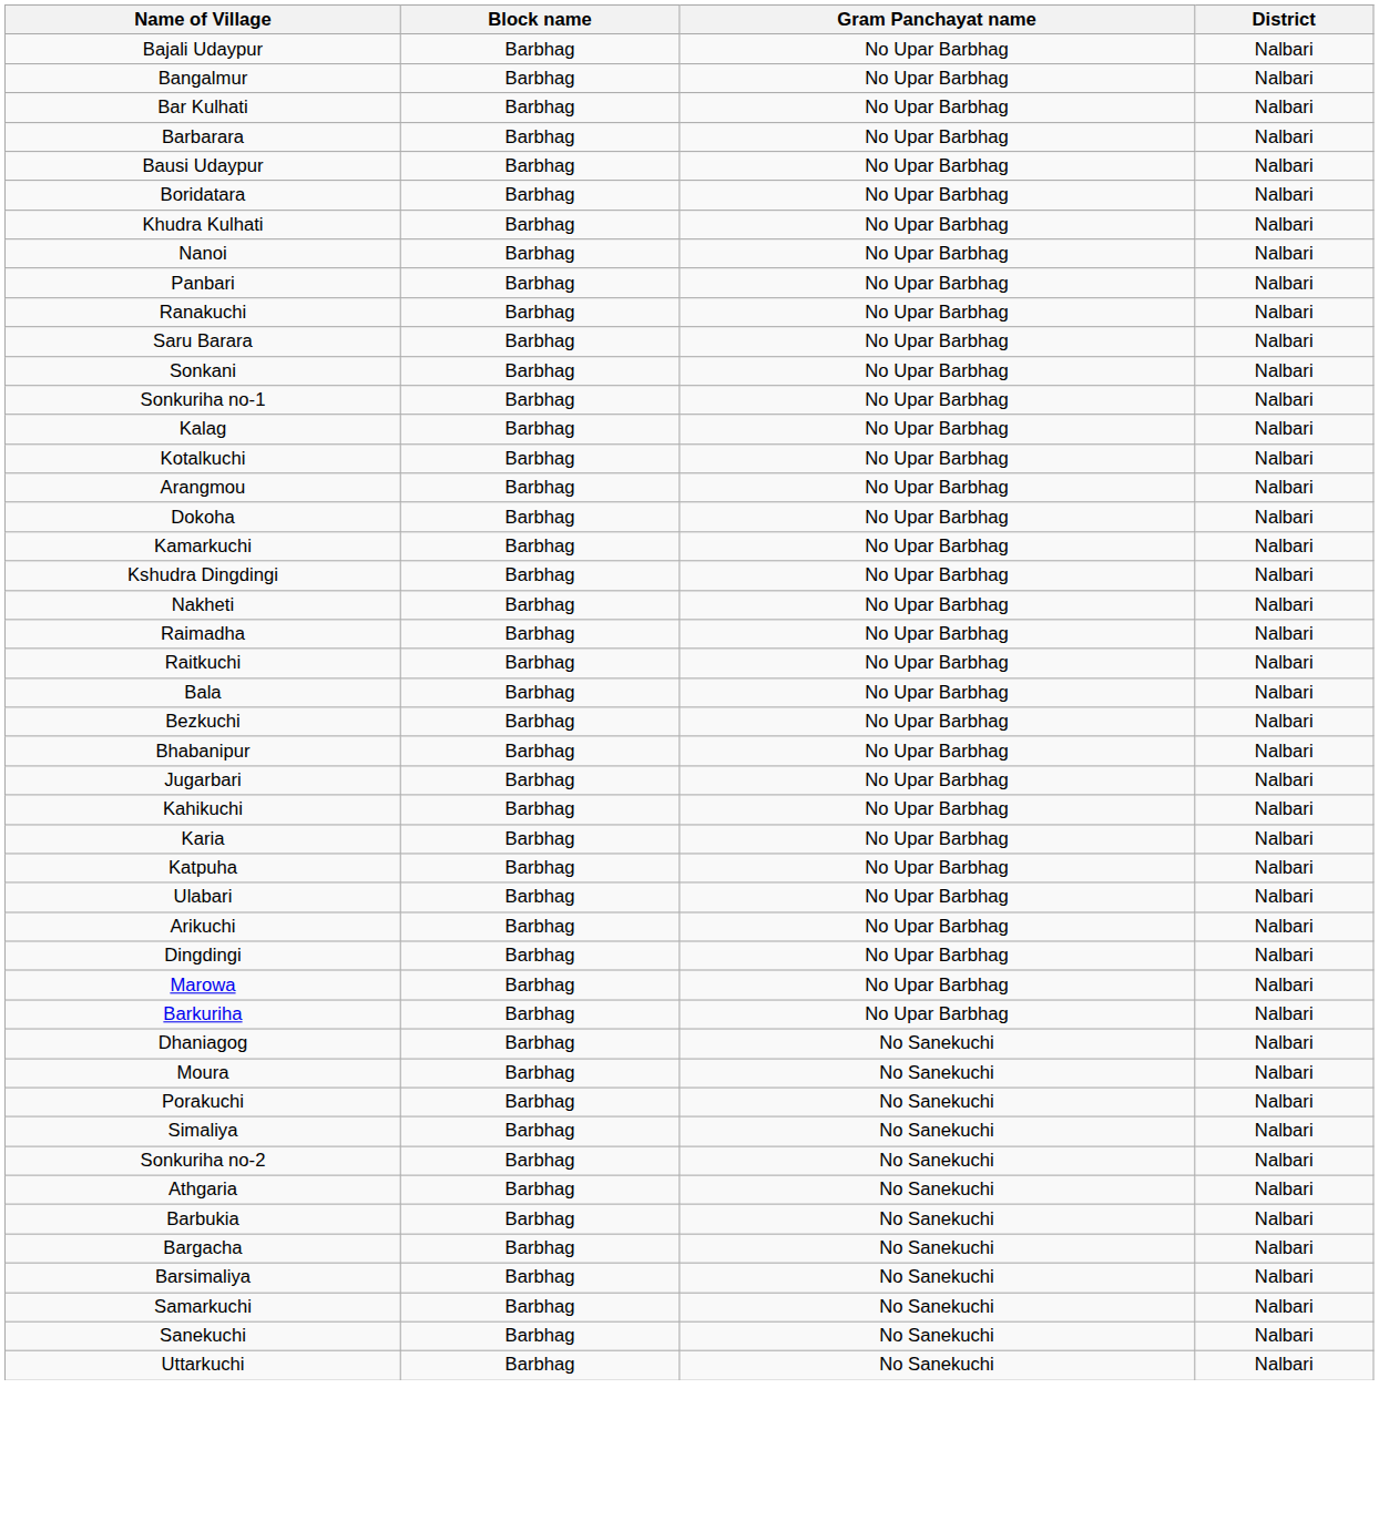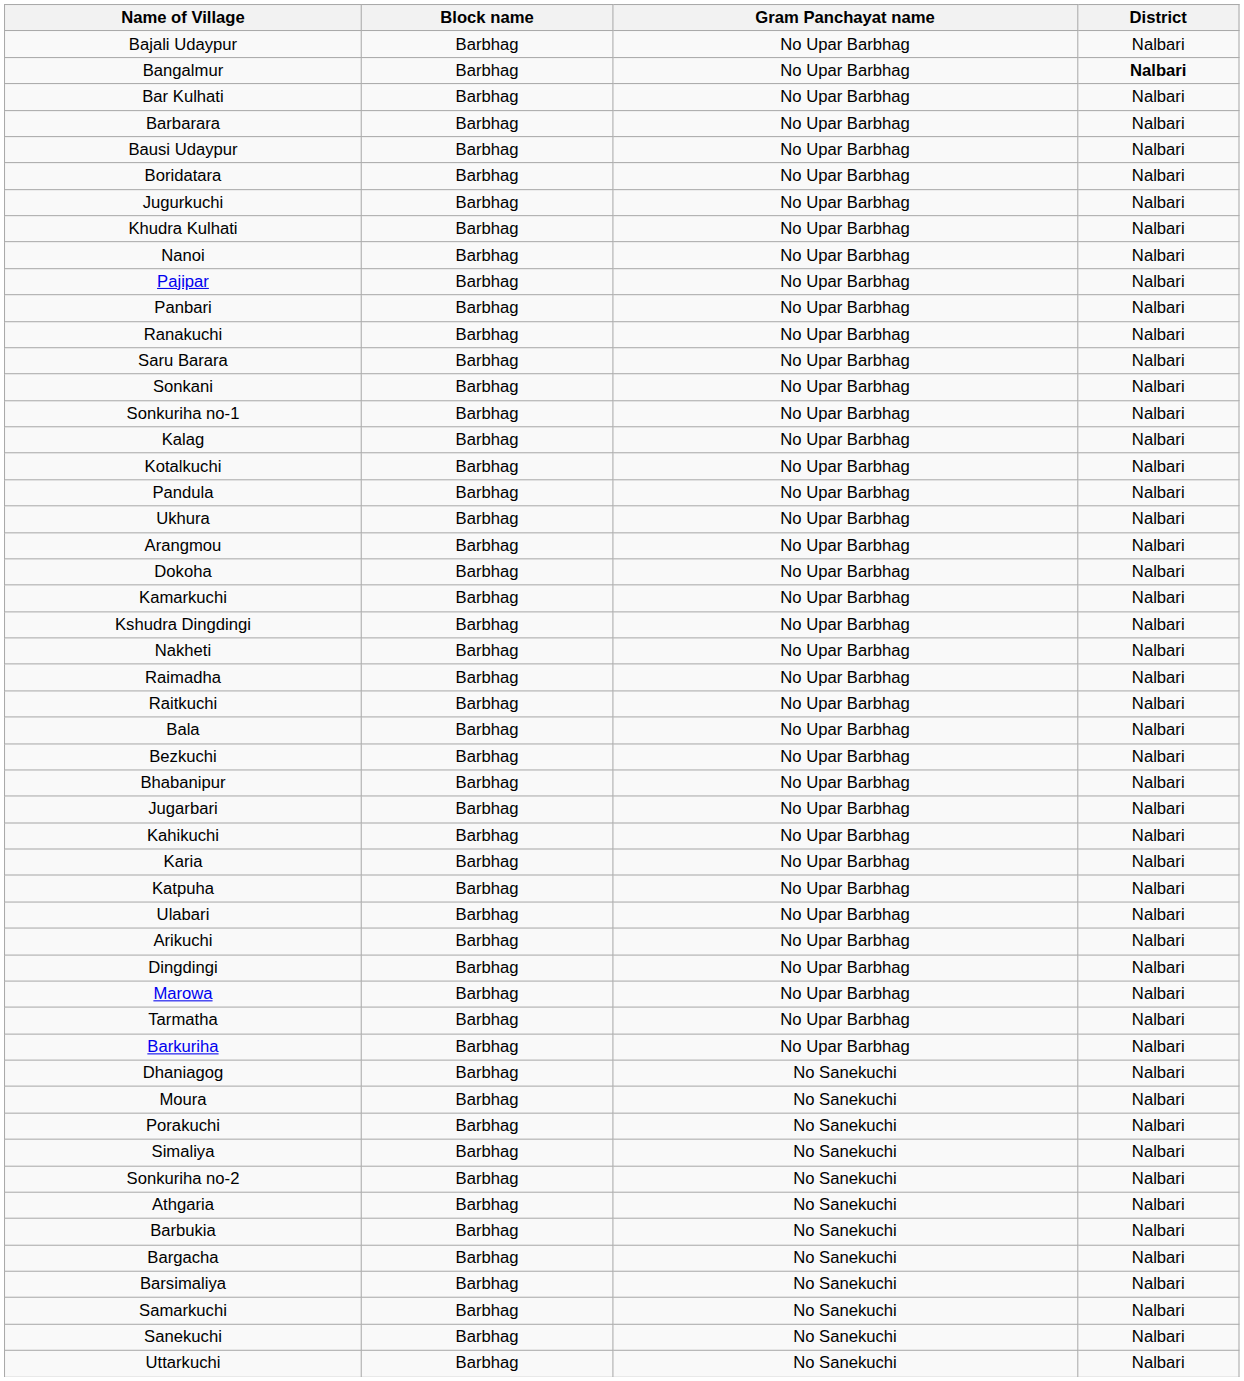 <table class="wikitable" style="text-align:center; width:75%;" align="center">
 <tr>
 <th scope="col">Name of Village</th>
 <th scope="col">Block name</th>
 <th scope="col">Gram Panchayat name</th>
 <th scope="col">District</th>
 </tr>
 <tr>
 <td>Bajali Udaypur</td>
 <td>Barbhag</td>
 <td>No Upar Barbhag</td>
 <td>Nalbari</td>
 </tr>
 <tr>
 <td>Bangalmur</td>
 <td>Barbhag</td>
 <td>No Upar Barbhag</td>
-<td>Nalbari</td>
+<td><strong>Nalbari</strong></td>
 </tr>
 <tr>
 <td>Bar Kulhati</td>
 <td>Barbhag</td>
 <td>No Upar Barbhag</td>
 <td>Nalbari</td>
 </tr>
 <tr>
 <td>Barbarara</td>
 <td>Barbhag</td>
 <td>No Upar Barbhag</td>
 <td>Nalbari</td>
 </tr>
 <tr>
 <td>Bausi Udaypur</td>
 <td>Barbhag</td>
 <td>No Upar Barbhag</td>
 <td>Nalbari</td>
 </tr>
 <tr>
 <td>Boridatara</td>
 <td>Barbhag</td>
 <td>No Upar Barbhag</td>
 <td>Nalbari</td>
 </tr>
 <tr>
+<td>Jugurkuchi</td>
+<td>Barbhag</td>
+<td>No Upar Barbhag</td>
+<td>Nalbari</td>
+</tr>
+<tr>
 <td>Khudra Kulhati</td>
 <td>Barbhag</td>
 <td>No Upar Barbhag</td>
 <td>Nalbari</td>
 </tr>
 <tr>
 <td>Nanoi</td>
+<td>Barbhag</td>
+<td>No Upar Barbhag</td>
+<td>Nalbari</td>
+</tr>
+<tr>
+<td><a href='#'>Pajipar</a></td>
 <td>Barbhag</td>
 <td>No Upar Barbhag</td>
 <td>Nalbari</td>
 </tr>
 <tr>
 <td>Panbari</td>
 <td>Barbhag</td>
 <td>No Upar Barbhag</td>
 <td>Nalbari</td>
 </tr>
 <tr>
 <td>Ranakuchi</td>
 <td>Barbhag</td>
 <td>No Upar Barbhag</td>
 <td>Nalbari</td>
 </tr>
 <tr>
 <td>Saru Barara</td>
 <td>Barbhag</td>
 <td>No Upar Barbhag</td>
 <td>Nalbari</td>
 </tr>
 <tr>
 <td>Sonkani</td>
 <td>Barbhag</td>
 <td>No Upar Barbhag</td>
 <td>Nalbari</td>
 </tr>
 <tr>
 <td>Sonkuriha no-1</td>
 <td>Barbhag</td>
 <td>No Upar Barbhag</td>
 <td>Nalbari</td>
 </tr>
 <tr>
 <td>Kalag</td>
 <td>Barbhag</td>
 <td>No Upar Barbhag</td>
 <td>Nalbari</td>
 </tr>
 <tr>
 <td>Kotalkuchi</td>
+<td>Barbhag</td>
+<td>No Upar Barbhag</td>
+<td>Nalbari</td>
+</tr>
+<tr>
+<td>Pandula</td>
+<td>Barbhag</td>
+<td>No Upar Barbhag</td>
+<td>Nalbari</td>
+</tr>
+<tr>
+<td>Ukhura</td>
 <td>Barbhag</td>
 <td>No Upar Barbhag</td>
 <td>Nalbari</td>
 </tr>
 <tr>
 <td>Arangmou</td>
 <td>Barbhag</td>
 <td>No Upar Barbhag</td>
 <td>Nalbari</td>
 </tr>
 <tr>
 <td>Dokoha</td>
 <td>Barbhag</td>
 <td>No Upar Barbhag</td>
 <td>Nalbari</td>
 </tr>
 <tr>
 <td>Kamarkuchi</td>
 <td>Barbhag</td>
 <td>No Upar Barbhag</td>
 <td>Nalbari</td>
 </tr>
 <tr>
 <td>Kshudra Dingdingi</td>
 <td>Barbhag</td>
 <td>No Upar Barbhag</td>
 <td>Nalbari</td>
 </tr>
 <tr>
 <td>Nakheti</td>
 <td>Barbhag</td>
 <td>No Upar Barbhag</td>
 <td>Nalbari</td>
 </tr>
 <tr>
 <td>Raimadha</td>
 <td>Barbhag</td>
 <td>No Upar Barbhag</td>
 <td>Nalbari</td>
 </tr>
 <tr>
 <td>Raitkuchi</td>
 <td>Barbhag</td>
 <td>No Upar Barbhag</td>
 <td>Nalbari</td>
 </tr>
 <tr>
 <td>Bala</td>
 <td>Barbhag</td>
 <td>No Upar Barbhag</td>
 <td>Nalbari</td>
 </tr>
 <tr>
 <td>Bezkuchi</td>
 <td>Barbhag</td>
 <td>No Upar Barbhag</td>
 <td>Nalbari</td>
 </tr>
 <tr>
 <td>Bhabanipur</td>
 <td>Barbhag</td>
 <td>No Upar Barbhag</td>
 <td>Nalbari</td>
 </tr>
 <tr>
 <td>Jugarbari</td>
 <td>Barbhag</td>
 <td>No Upar Barbhag</td>
 <td>Nalbari</td>
 </tr>
 <tr>
 <td>Kahikuchi</td>
 <td>Barbhag</td>
 <td>No Upar Barbhag</td>
 <td>Nalbari</td>
 </tr>
 <tr>
 <td>Karia</td>
 <td>Barbhag</td>
 <td>No Upar Barbhag</td>
 <td>Nalbari</td>
 </tr>
 <tr>
 <td>Katpuha</td>
 <td>Barbhag</td>
 <td>No Upar Barbhag</td>
 <td>Nalbari</td>
 </tr>
 <tr>
 <td>Ulabari</td>
 <td>Barbhag</td>
 <td>No Upar Barbhag</td>
 <td>Nalbari</td>
 </tr>
 <tr>
 <td>Arikuchi</td>
 <td>Barbhag</td>
 <td>No Upar Barbhag</td>
 <td>Nalbari</td>
 </tr>
 <tr>
 <td>Dingdingi</td>
 <td>Barbhag</td>
 <td>No Upar Barbhag</td>
 <td>Nalbari</td>
 </tr>
 <tr>
 <td><a href='#'>Marowa</a></td>
 <td>Barbhag</td>
 <td>No Upar Barbhag</td>
 <td>Nalbari</td>
 </tr>
 <tr>
+<td>Tarmatha</td>
+<td>Barbhag</td>
+<td>No Upar Barbhag</td>
+<td>Nalbari</td>
+</tr>
+<tr>
 <td><a href='#'>Barkuriha</a></td>
 <td>Barbhag</td>
 <td>No Upar Barbhag</td>
 <td>Nalbari</td>
 </tr>
 <tr>
 <td>Dhaniagog</td>
 <td>Barbhag</td>
 <td>No Sanekuchi</td>
 <td>Nalbari</td>
 </tr>
 <tr>
 <td>Moura</td>
 <td>Barbhag</td>
 <td>No Sanekuchi</td>
 <td>Nalbari</td>
 </tr>
 <tr>
 <td>Porakuchi</td>
 <td>Barbhag</td>
 <td>No Sanekuchi</td>
 <td>Nalbari</td>
 </tr>
 <tr>
 <td>Simaliya</td>
 <td>Barbhag</td>
 <td>No Sanekuchi</td>
 <td>Nalbari</td>
 </tr>
 <tr>
 <td>Sonkuriha no-2</td>
 <td>Barbhag</td>
 <td>No Sanekuchi</td>
 <td>Nalbari</td>
 </tr>
 <tr>
 <td>Athgaria</td>
 <td>Barbhag</td>
 <td>No Sanekuchi</td>
 <td>Nalbari</td>
 </tr>
 <tr>
 <td>Barbukia</td>
 <td>Barbhag</td>
 <td>No Sanekuchi</td>
 <td>Nalbari</td>
 </tr>
 <tr>
 <td>Bargacha</td>
 <td>Barbhag</td>
 <td>No Sanekuchi</td>
 <td>Nalbari</td>
 </tr>
 <tr>
 <td>Barsimaliya</td>
 <td>Barbhag</td>
 <td>No Sanekuchi</td>
 <td>Nalbari</td>
 </tr>
 <tr>
 <td>Samarkuchi</td>
 <td>Barbhag</td>
 <td>No Sanekuchi</td>
 <td>Nalbari</td>
 </tr>
 <tr>
 <td>Sanekuchi</td>
 <td>Barbhag</td>
 <td>No  Sanekuchi</td>
 <td>Nalbari</td>
 </tr>
 <tr>
 <td>Uttarkuchi</td>
 <td>Barbhag</td>
 <td>No Sanekuchi</td>
 <td>Nalbari</td>
 </tr>
 </table>
